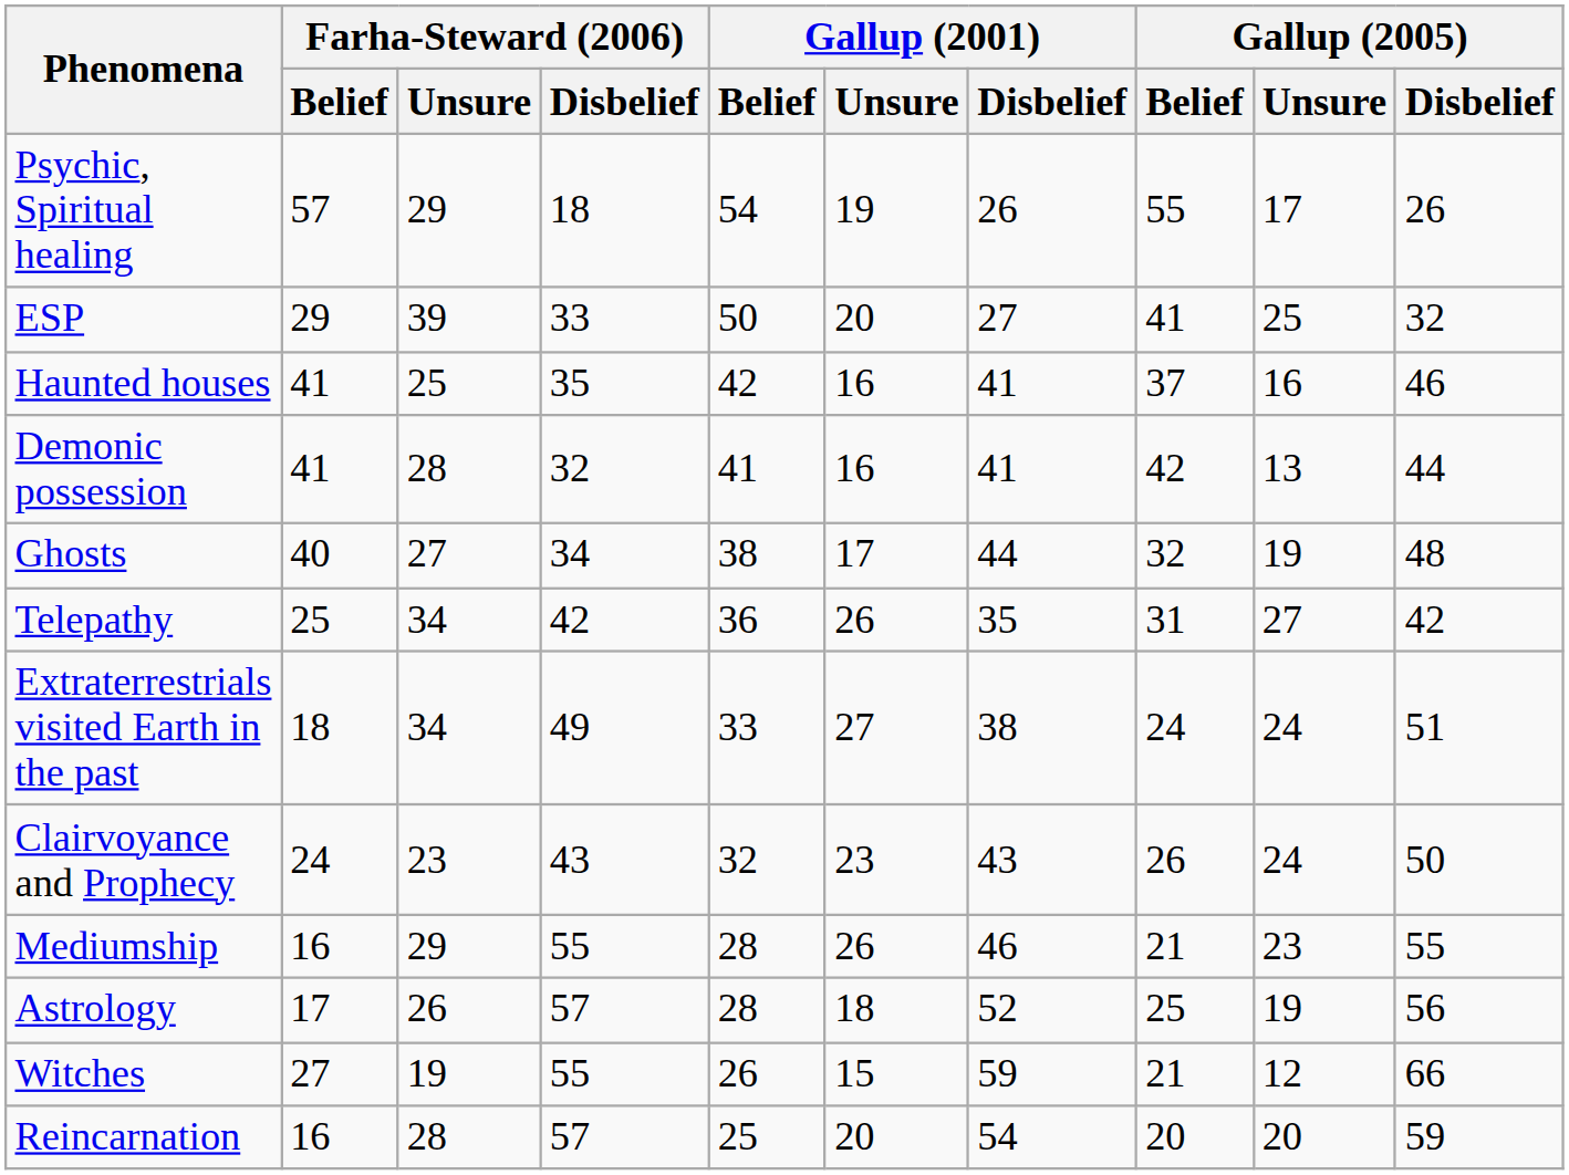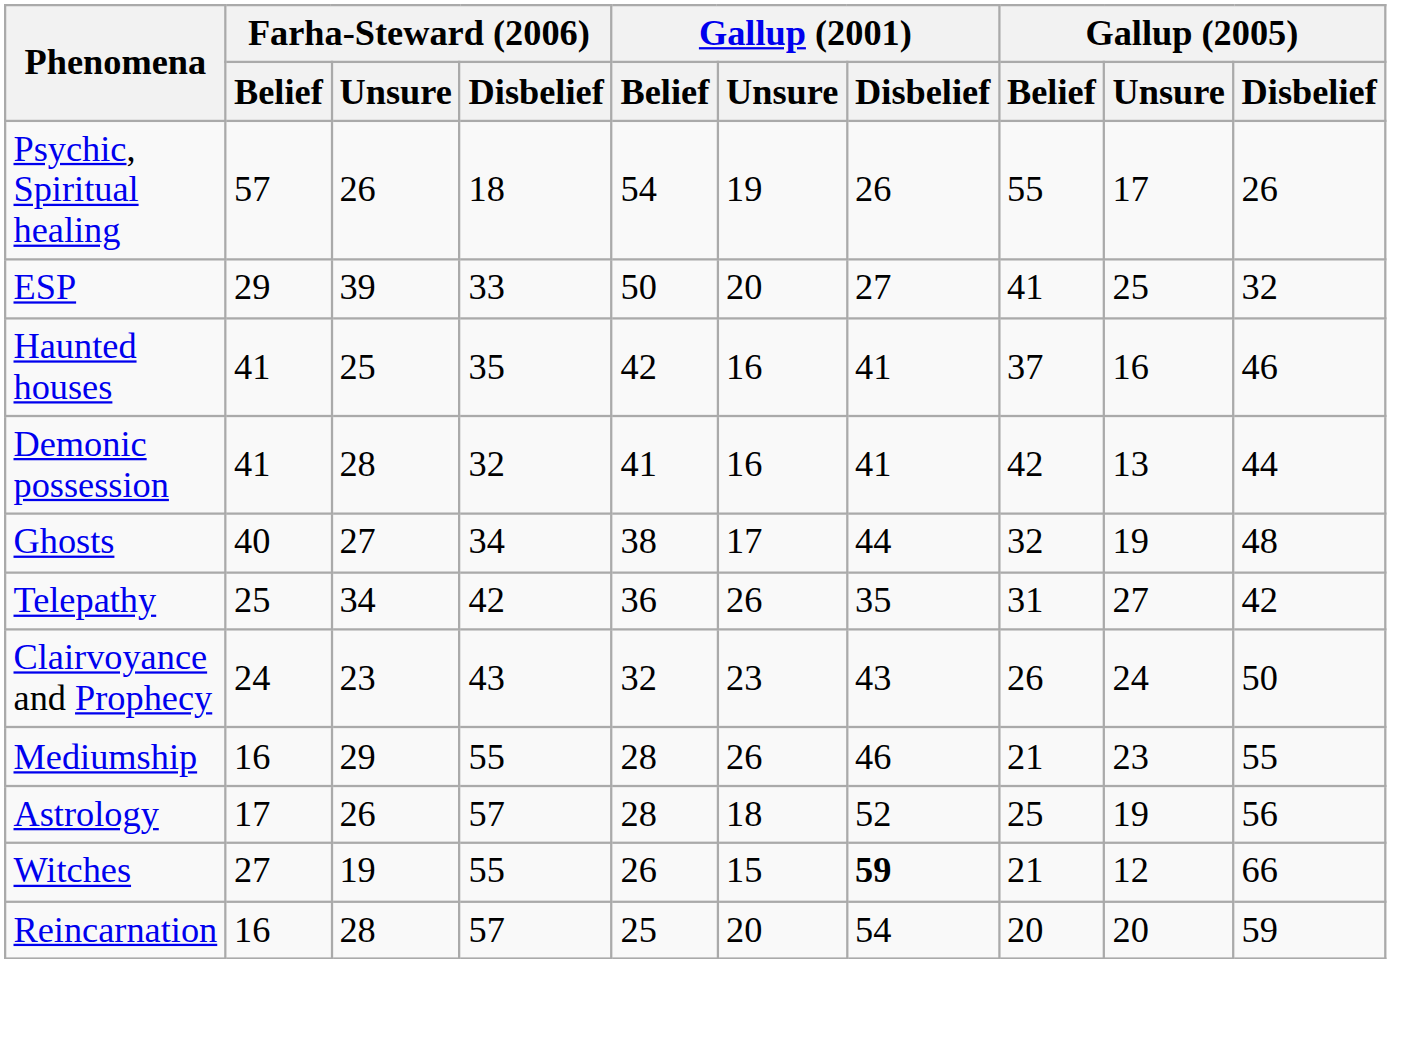 <table class="wikitable sortable">
 <tr>
 <th rowspan="2">Phenomena</th>
 <th colspan="3">Farha-Steward (2006)</th>
 <th colspan="3"><a href='#'>Gallup</a> (2001)</th>
 <th colspan="3">Gallup (2005)</th>
 </tr>
 <tr>
 <th>Belief</th>
 <th>Unsure</th>
 <th>Disbelief</th>
 <th>Belief</th>
 <th>Unsure</th>
 <th>Disbelief</th>
 <th>Belief</th>
 <th>Unsure</th>
 <th>Disbelief</th>
 </tr>
 <tr>
 <td><a href='#'>Psychic</a>, <a href='#'>Spiritual healing</a></td>
 <td>57</td>
-<td>29</td>
+<td>26</td>
 <td>18</td>
 <td>54</td>
 <td>19</td>
 <td>26</td>
 <td>55</td>
 <td>17</td>
 <td>26</td>
 </tr>
 <tr>
 <td><a href='#'>ESP</a></td>
 <td>29</td>
 <td>39</td>
 <td>33</td>
 <td>50</td>
 <td>20</td>
 <td>27</td>
 <td>41</td>
 <td>25</td>
 <td>32</td>
 </tr>
 <tr>
 <td><a href='#'>Haunted houses</a></td>
 <td>41</td>
 <td>25</td>
 <td>35</td>
 <td>42</td>
 <td>16</td>
 <td>41</td>
 <td>37</td>
 <td>16</td>
 <td>46</td>
 </tr>
 <tr>
 <td><a href='#'>Demonic possession</a></td>
 <td>41</td>
 <td>28</td>
 <td>32</td>
 <td>41</td>
 <td>16</td>
 <td>41</td>
 <td>42</td>
 <td>13</td>
 <td>44</td>
 </tr>
 <tr>
 <td><a href='#'>Ghosts</a></td>
 <td>40</td>
 <td>27</td>
 <td>34</td>
 <td>38</td>
 <td>17</td>
 <td>44</td>
 <td>32</td>
 <td>19</td>
 <td>48</td>
 </tr>
 <tr>
 <td><a href='#'>Telepathy</a></td>
 <td>25</td>
 <td>34</td>
 <td>42</td>
 <td>36</td>
 <td>26</td>
 <td>35</td>
 <td>31</td>
 <td>27</td>
 <td>42</td>
 </tr>
 <tr>
-<td><a href='#'>Extraterrestrials visited Earth in the past</a></td>
-<td>18</td>
-<td>34</td>
-<td>49</td>
-<td>33</td>
-<td>27</td>
-<td>38</td>
-<td>24</td>
-<td>24</td>
-<td>51</td>
-</tr>
-<tr>
 <td><a href='#'>Clairvoyance</a> and <a href='#'>Prophecy</a></td>
 <td>24</td>
 <td>23</td>
 <td>43</td>
 <td>32</td>
 <td>23</td>
 <td>43</td>
 <td>26</td>
 <td>24</td>
 <td>50</td>
 </tr>
 <tr>
 <td><a href='#'>Mediumship</a></td>
 <td>16</td>
 <td>29</td>
 <td>55</td>
 <td>28</td>
 <td>26</td>
 <td>46</td>
 <td>21</td>
 <td>23</td>
 <td>55</td>
 </tr>
 <tr>
 <td><a href='#'>Astrology</a></td>
 <td>17</td>
 <td>26</td>
 <td>57</td>
 <td>28</td>
 <td>18</td>
 <td>52</td>
 <td>25</td>
 <td>19</td>
 <td>56</td>
 </tr>
 <tr>
 <td><a href='#'>Witches</a></td>
 <td>27</td>
 <td>19</td>
 <td>55</td>
 <td>26</td>
 <td>15</td>
-<td>59</td>
+<td><strong>59</strong></td>
 <td>21</td>
 <td>12</td>
 <td>66</td>
 </tr>
 <tr>
 <td><a href='#'>Reincarnation</a></td>
 <td>16</td>
 <td>28</td>
 <td>57</td>
 <td>25</td>
 <td>20</td>
 <td>54</td>
 <td>20</td>
 <td>20</td>
 <td>59</td>
 </tr>
 </table>
